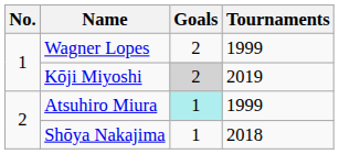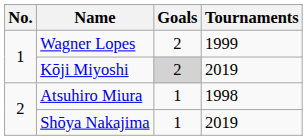 <table class="wikitable" style="text-align: left;">
 <tr>
 <th>No.</th>
 <th>Name</th>
 <th>Goals</th>
 <th>Tournaments</th>
 </tr>
 <tr>
 <td align=center rowspan=2>1</td>
 <td><a href='#'>Wagner Lopes</a></td>
 <td align=center>2</td>
 <td>1999</td>
 </tr>
 <tr>
 <td><a href='#'>Kōji Miyoshi</a></td>
 <td align=center style="background: lightgrey;">2</td>
 <td>2019</td>
 </tr>
 <tr>
 <td align=center rowspan=2>2</td>
 <td><a href='#'>Atsuhiro Miura</a></td>
-<td align=center style="background: paleturquoise;">1</td>
-<td>1999</td>
+<td align=center>1</td>
+<td>1998</td>
 </tr>
 <tr>
 <td><a href='#'>Shōya Nakajima</a></td>
 <td align=center>1</td>
-<td>2018</td>
+<td>2019</td>
 </tr>
 </table>
